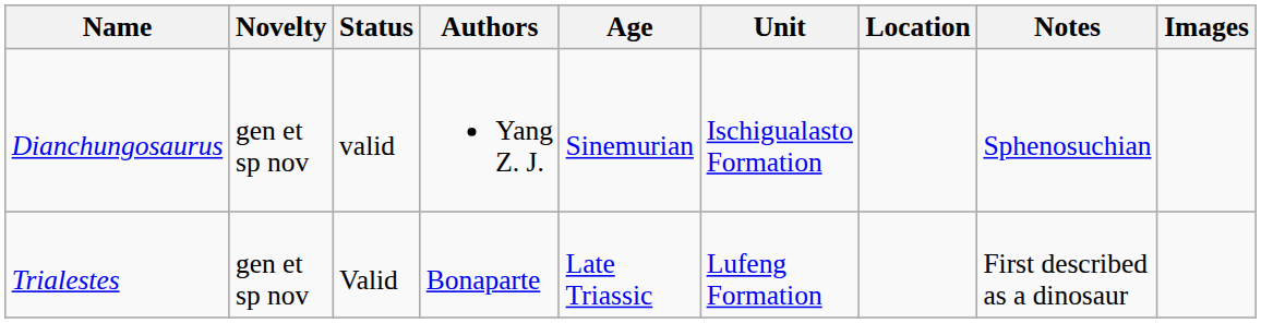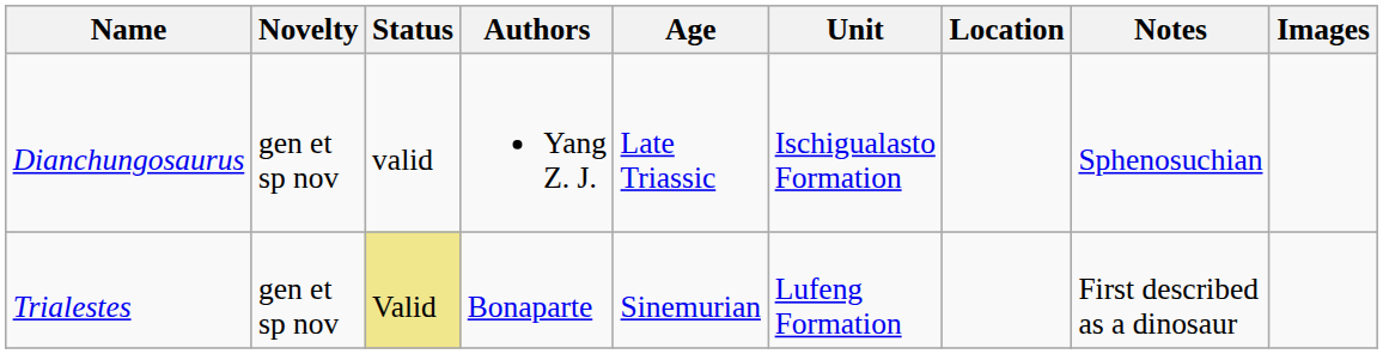 <table class="wikitable sortable" align="center" width="100%">
 <tr>
 <th>Name</th>
 <th>Novelty</th>
 <th>Status</th>
 <th>Authors</th>
 <th>Age</th>
 <th>Unit</th>
 <th>Location</th>
 <th>Notes</th>
 <th>Images</th>
 </tr>
 <tr>
 <td><br><em><a href='#'>Dianchungosaurus</a></em></td>
 <td><br>gen et sp nov</td>
 <td><br>valid</td>
 <td><br><ul><li>Yang Z. J.</li></ul></td>
-<td><br><a href='#'>Sinemurian</a></td>
+<td><br><a href='#'>Late Triassic</a></td>
 <td><br><a href='#'>Ischigualasto Formation</a></td>
 <td><br></td>
 <td><br><a href='#'>Sphenosuchian</a></td>
 <td></td>
 </tr>
 <tr>
 <td><br><em><a href='#'>Trialestes</a></em></td>
 <td><br>gen et sp nov</td>
-<td><br>Valid</td>
+<td style="background: khaki;"><br>Valid</td>
 <td><br><a href='#'>Bonaparte</a></td>
-<td><br><a href='#'>Late Triassic</a></td>
+<td><br><a href='#'>Sinemurian</a></td>
 <td><br><a href='#'>Lufeng Formation</a></td>
 <td><br></td>
 <td><br>First described as a dinosaur</td>
 <td></td>
 </tr>
 </table>
